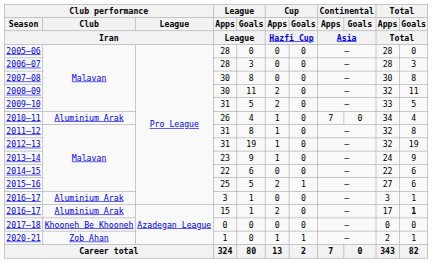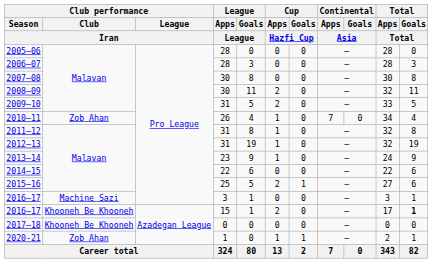 <table class="wikitable" style="text-align:center">
 <tr>
 <th colspan=3>Club performance</th>
 <th colspan=2>League</th>
 <th colspan=2>Cup</th>
 <th colspan=2>Continental</th>
 <th colspan=2>Total</th>
 </tr>
 <tr>
 <th>Season</th>
 <th>Club</th>
 <th>League</th>
 <th>Apps</th>
 <th>Goals</th>
 <th>Apps</th>
 <th>Goals</th>
 <th>Apps</th>
 <th>Goals</th>
 <th>Apps</th>
 <th>Goals</th>
 </tr>
 <tr>
 <th colspan=3>Iran</th>
 <th colspan=2>League</th>
 <th colspan=2><a href='#'>Hazfi Cup</a></th>
 <th colspan=2><a href='#'>Asia</a></th>
 <th colspan=2>Total</th>
 </tr>
 <tr>
 <td><a href='#'>2005–06</a></td>
 <td rowspan="5"><a href='#'>Malavan</a></td>
 <td rowspan="12"><a href='#'>Pro League</a></td>
 <td>28</td>
 <td>0</td>
 <td>0</td>
 <td>0</td>
 <td colspan="2">—</td>
 <td>28</td>
 <td>0</td>
 </tr>
 <tr>
 <td><a href='#'>2006–07</a></td>
 <td>28</td>
 <td>3</td>
 <td>0</td>
 <td>0</td>
 <td colspan="2">—</td>
 <td>28</td>
 <td>3</td>
 </tr>
 <tr>
 <td><a href='#'>2007–08</a></td>
 <td>30</td>
 <td>8</td>
 <td>0</td>
 <td>0</td>
 <td colspan="2">—</td>
 <td>30</td>
 <td>8</td>
 </tr>
 <tr>
 <td><a href='#'>2008–09</a></td>
 <td>30</td>
 <td>11</td>
 <td>2</td>
 <td>0</td>
 <td colspan="2">—</td>
 <td>32</td>
 <td>11</td>
 </tr>
 <tr>
 <td><a href='#'>2009–10</a></td>
 <td>31</td>
 <td>5</td>
 <td>2</td>
 <td>0</td>
 <td colspan="2">—</td>
 <td>33</td>
 <td>5</td>
 </tr>
 <tr>
 <td><a href='#'>2010–11</a></td>
-<td><a href='#'>Aluminium Arak</a></td>
+<td><a href='#'>Zob Ahan</a></td>
 <td>26</td>
 <td>4</td>
 <td>1</td>
 <td>0</td>
 <td>7</td>
 <td>0</td>
 <td>34</td>
 <td>4</td>
 </tr>
 <tr>
 <td><a href='#'>2011–12</a></td>
 <td rowspan="5"><a href='#'>Malavan</a></td>
 <td>31</td>
 <td>8</td>
 <td>1</td>
 <td>0</td>
 <td colspan="2">—</td>
 <td>32</td>
 <td>8</td>
 </tr>
 <tr>
 <td><a href='#'>2012–13</a></td>
 <td>31</td>
 <td>19</td>
 <td>1</td>
 <td>0</td>
 <td colspan="2">—</td>
 <td>32</td>
 <td>19</td>
 </tr>
 <tr>
 <td><a href='#'>2013–14</a></td>
 <td>23</td>
 <td>9</td>
 <td>1</td>
 <td>0</td>
 <td colspan="2">—</td>
 <td>24</td>
 <td>9</td>
 </tr>
 <tr>
 <td><a href='#'>2014–15</a></td>
 <td>22</td>
 <td>6</td>
 <td>0</td>
 <td>0</td>
 <td colspan="2">—</td>
 <td>22</td>
 <td>6</td>
 </tr>
 <tr>
 <td><a href='#'>2015–16</a></td>
 <td>25</td>
 <td>5</td>
 <td>2</td>
 <td>1</td>
 <td colspan="2">—</td>
 <td>27</td>
 <td>6</td>
 </tr>
 <tr>
 <td><a href='#'>2016–17</a></td>
-<td><a href='#'>Aluminium Arak</a></td>
+<td><a href='#'>Machine Sazi</a></td>
 <td>3</td>
 <td>1</td>
 <td>0</td>
 <td>0</td>
 <td colspan="2">—</td>
 <td>3</td>
 <td>1</td>
 </tr>
 <tr>
 <td><a href='#'>2016–17</a></td>
-<td><a href='#'>Aluminium Arak</a></td>
+<td><a href='#'>Khooneh Be Khooneh</a></td>
 <td rowspan="3"><a href='#'>Azadegan League</a></td>
 <td>15</td>
 <td>1</td>
 <td>2</td>
 <td>0</td>
 <td colspan="2">—</td>
 <td>17</td>
 <td><strong>1</strong></td>
 </tr>
 <tr>
 <td><a href='#'>2017–18</a></td>
 <td><a href='#'>Khooneh Be Khooneh</a></td>
 <td>0</td>
 <td>0</td>
 <td>0</td>
 <td>0</td>
 <td colspan="2">—</td>
 <td>0</td>
 <td>0</td>
 </tr>
 <tr>
 <td><a href='#'>2020-21</a></td>
 <td><a href='#'>Zob Ahan</a></td>
 <td>1</td>
 <td>0</td>
 <td>1</td>
 <td>1</td>
 <td colspan="2">—</td>
 <td>2</td>
 <td>1</td>
 </tr>
 <tr>
 <th colspan=3>Career total</th>
 <th>324</th>
 <th>80</th>
 <th>13</th>
 <th>2</th>
 <th>7</th>
 <th>0</th>
 <th>343</th>
 <th>82</th>
 </tr>
 </table>
